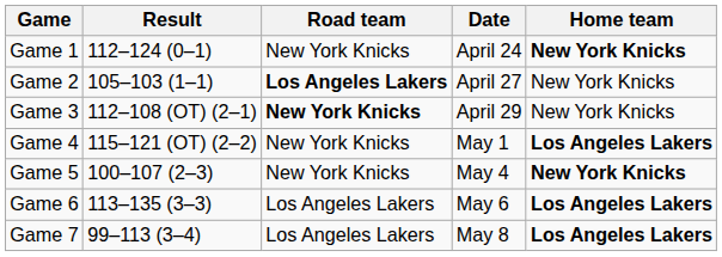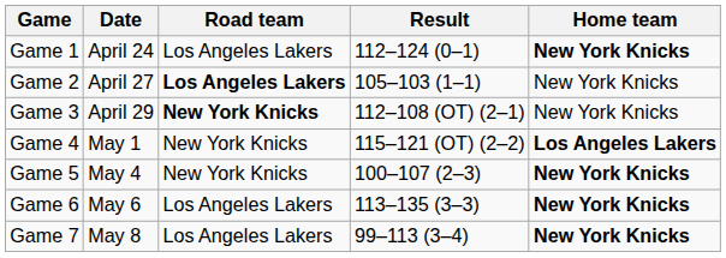 <table class="wikitable">
 <tr>
 <th>Game</th>
+<th>Date</th>
+<th>Road team</th>
 <th>Result</th>
-<th>Road team</th>
-<th>Date</th>
 <th>Home team</th>
 </tr>
 <tr>
 <td>Game 1</td>
+<td>April 24</td>
+<td>Los Angeles Lakers</td>
 <td>112–124 (0–1)</td>
-<td>New York Knicks</td>
-<td>April 24</td>
 <td><strong>New York Knicks</strong></td>
 </tr>
 <tr>
 <td>Game 2</td>
+<td>April 27</td>
+<td><strong>Los Angeles Lakers</strong></td>
 <td>105–103 (1–1)</td>
-<td><strong>Los Angeles Lakers</strong></td>
-<td>April 27</td>
 <td>New York Knicks</td>
 </tr>
 <tr>
 <td>Game 3</td>
+<td>April 29</td>
+<td><strong>New York Knicks</strong></td>
 <td>112–108 (OT) (2–1)</td>
-<td><strong>New York Knicks</strong></td>
-<td>April 29</td>
 <td>New York Knicks</td>
 </tr>
 <tr>
 <td>Game 4</td>
+<td>May 1</td>
+<td>New York Knicks</td>
 <td>115–121 (OT) (2–2)</td>
-<td>New York Knicks</td>
-<td>May 1</td>
 <td><strong>Los Angeles Lakers</strong></td>
 </tr>
 <tr>
 <td>Game 5</td>
+<td>May 4</td>
+<td>New York Knicks</td>
 <td>100–107 (2–3)</td>
-<td>New York Knicks</td>
-<td>May 4</td>
 <td><strong>New York Knicks</strong></td>
 </tr>
 <tr>
 <td>Game 6</td>
+<td>May 6</td>
+<td>Los Angeles Lakers</td>
 <td>113–135 (3–3)</td>
-<td>Los Angeles Lakers</td>
-<td>May 6</td>
-<td><strong>Los Angeles Lakers</strong></td>
+<td><strong>New York Knicks</strong></td>
 </tr>
 <tr>
 <td>Game 7</td>
+<td>May 8</td>
+<td>Los Angeles Lakers</td>
 <td>99–113 (3–4)</td>
-<td>Los Angeles Lakers</td>
-<td>May 8</td>
-<td><strong>Los Angeles Lakers</strong></td>
+<td><strong>New York Knicks</strong></td>
 </tr>
 </table>
